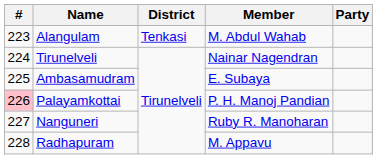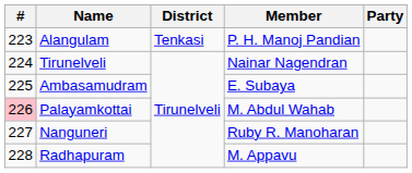 <table class="wikitable sortable">
 <tr>
 <th>#</th>
 <th>Name</th>
 <th>District</th>
 <th>Member</th>
 <th colspan="2">Party</th>
 </tr>
 <tr>
 <td>223</td>
 <td><a href='#'>Alangulam</a></td>
 <td><a href='#'>Tenkasi</a></td>
-<td><a href='#'>M. Abdul Wahab</a></td>
+<td><a href='#'>P. H. Manoj Pandian</a></td>
 <td></td>
 </tr>
 <tr>
 <td>224</td>
 <td><a href='#'>Tirunelveli</a></td>
 <td rowspan="5"><a href='#'>Tirunelveli</a></td>
 <td><a href='#'>Nainar Nagendran</a></td>
 <td></td>
 </tr>
 <tr>
 <td>225</td>
 <td><a href='#'>Ambasamudram</a></td>
 <td><a href='#'>E. Subaya</a></td>
 <td></td>
 </tr>
 <tr>
 <td style="background: pink;">226</td>
 <td><a href='#'>Palayamkottai</a></td>
-<td><a href='#'>P. H. Manoj Pandian</a></td>
+<td><a href='#'>M. Abdul Wahab</a></td>
 <td></td>
 </tr>
 <tr>
 <td>227</td>
 <td><a href='#'>Nanguneri</a></td>
 <td><a href='#'>Ruby R. Manoharan</a></td>
 <td></td>
 </tr>
 <tr>
 <td>228</td>
 <td><a href='#'>Radhapuram</a></td>
 <td><a href='#'>M. Appavu</a></td>
 <td></td>
 </tr>
 </table>
